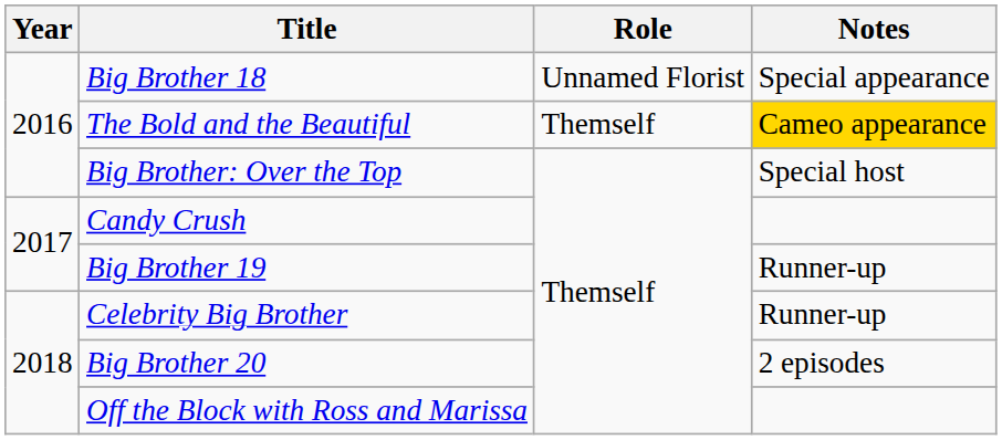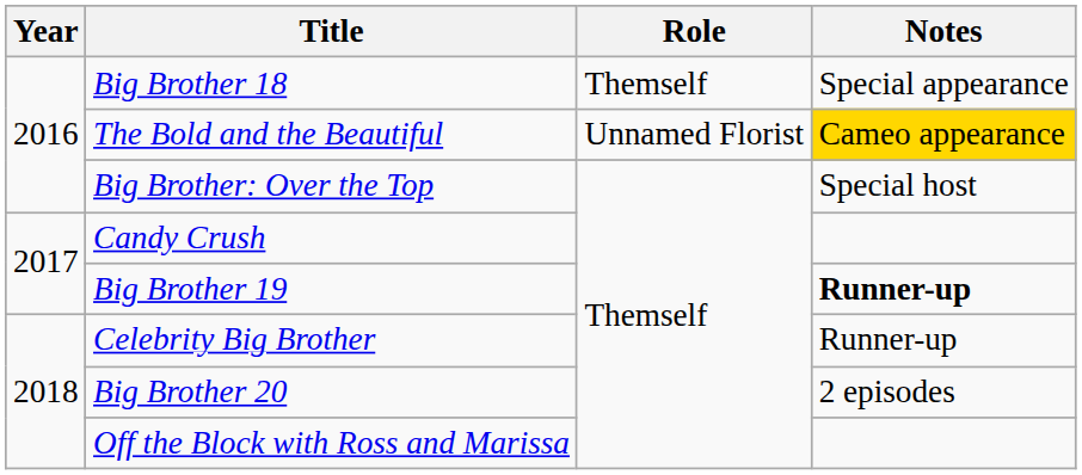 <table - class="wikitable">
 <tr>
 <th>Year</th>
 <th>Title</th>
 <th>Role</th>
 <th>Notes</th>
 </tr>
 <tr>
 <td rowspan="3">2016</td>
 <td><em><a href='#'>Big Brother 18</a></em></td>
-<td>Unnamed Florist</td>
+<td>Themself</td>
 <td>Special appearance</td>
 </tr>
 <tr>
 <td><em><a href='#'>The Bold and the Beautiful</a></em></td>
-<td>Themself</td>
+<td>Unnamed Florist</td>
 <td style="background: gold;">Cameo appearance</td>
 </tr>
 <tr>
 <td><em><a href='#'>Big Brother: Over the Top</a></em></td>
 <td rowspan="6">Themself</td>
 <td>Special host</td>
 </tr>
 <tr>
 <td rowspan="2">2017</td>
 <td><em><a href='#'>Candy Crush</a></em></td>
 <td></td>
 </tr>
 <tr>
 <td><em><a href='#'>Big Brother 19</a></em></td>
-<td>Runner-up</td>
+<td><strong>Runner-up</strong></td>
 </tr>
 <tr>
 <td rowspan="3">2018</td>
 <td><em><a href='#'>Celebrity Big Brother</a></em></td>
 <td>Runner-up</td>
 </tr>
 <tr>
 <td><em><a href='#'>Big Brother 20</a></em></td>
 <td>2 episodes</td>
 </tr>
 <tr>
 <td><em><a href='#'>Off the Block with Ross and Marissa</a></em></td>
 <td></td>
 </tr>
 </table>
